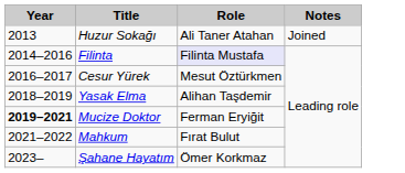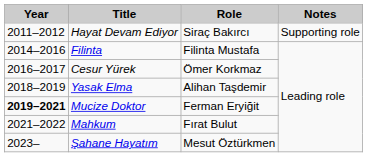 <table class="wikitable" style="font-size:90%">
 <tr>
 <th style="background:#CCCCCC">Year</th>
 <th style="background:#CCCCCC">Title</th>
 <th style="background:#CCCCCC">Role</th>
 <th style="background:#CCCCCC">Notes</th>
 </tr>
 <tr>
-<td>2013</td>
-<td><em>Huzur Sokağı</em></td>
-<td>Ali Taner Atahan</td>
-<td>Joined</td>
+<td>2011–2012</td>
+<td><em>Hayat Devam Ediyor</em></td>
+<td>Siraç Bakırcı</td>
+<td>Supporting role</td>
 </tr>
 <tr>
 <td>2014–2016</td>
 <td><em><a href='#'>Filinta</a></em></td>
-<td style="background: lavender;">Filinta Mustafa</td>
+<td>Filinta Mustafa</td>
 <td rowspan="6">Leading role</td>
 </tr>
 <tr>
 <td>2016–2017</td>
 <td><em>Cesur Yürek</em></td>
-<td>Mesut Öztürkmen</td>
+<td>Ömer Korkmaz</td>
 </tr>
 <tr>
 <td>2018–2019</td>
 <td><em><a href='#'>Yasak Elma</a></em></td>
 <td>Alihan Taşdemir</td>
 </tr>
 <tr>
 <td><strong>2019–2021</strong></td>
 <td><em><a href='#'>Mucize Doktor</a></em></td>
 <td>Ferman Eryiğit</td>
 </tr>
 <tr>
 <td>2021–2022</td>
 <td><em><a href='#'>Mahkum</a></em></td>
 <td>Fırat Bulut</td>
 </tr>
 <tr>
 <td>2023–</td>
 <td><em><a href='#'>Şahane Hayatım</a></em></td>
-<td>Ömer Korkmaz</td>
+<td>Mesut Öztürkmen</td>
 </tr>
 </table>
